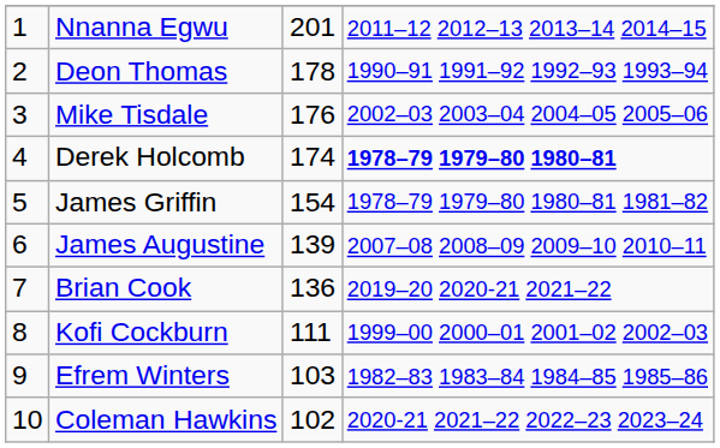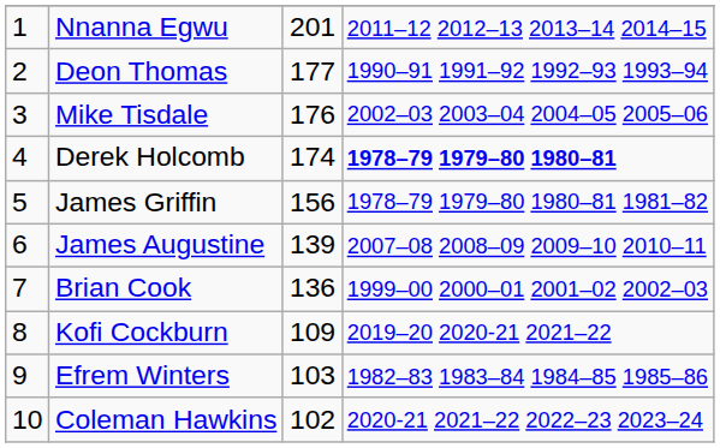 <table class="wikitable">
 <tr>
 </tr>
 <tr>
 <td>1</td>
 <td><a href='#'>Nnanna Egwu</a></td>
 <td>201</td>
 <td style="font-size:80%;"><a href='#'>2011–12</a> <a href='#'>2012–13</a> <a href='#'>2013–14</a> <a href='#'>2014–15</a></td>
 </tr>
 <tr>
 <td>2</td>
 <td><a href='#'>Deon Thomas</a></td>
-<td>178</td>
+<td>177</td>
 <td style="font-size:80%;"><a href='#'>1990–91</a> <a href='#'>1991–92</a> <a href='#'>1992–93</a> <a href='#'>1993–94</a></td>
 </tr>
 <tr>
 <td>3</td>
 <td><a href='#'>Mike Tisdale</a></td>
 <td>176</td>
 <td style="font-size:80%;"><a href='#'>2002–03</a> <a href='#'>2003–04</a> <a href='#'>2004–05</a> <a href='#'>2005–06</a></td>
 </tr>
 <tr>
 <td>4</td>
 <td>Derek Holcomb</td>
 <td>174</td>
 <td style="font-size:80%;"><strong><a href='#'>1978–79</a> <a href='#'>1979–80</a> <a href='#'>1980–81</a></strong></td>
 </tr>
 <tr>
 <td>5</td>
 <td>James Griffin</td>
-<td>154</td>
+<td>156</td>
 <td style="font-size:80%;"><a href='#'>1978–79</a> <a href='#'>1979–80</a> <a href='#'>1980–81</a> <a href='#'>1981–82</a></td>
 </tr>
 <tr>
 <td>6</td>
 <td><a href='#'>James Augustine</a></td>
 <td>139</td>
 <td style="font-size:80%;"><a href='#'>2007–08</a> <a href='#'>2008–09</a> <a href='#'>2009–10</a> <a href='#'>2010–11</a></td>
 </tr>
 <tr>
 <td>7</td>
 <td><a href='#'>Brian Cook</a></td>
 <td>136</td>
-<td style="font-size:80%;"><a href='#'>2019–20</a> <a href='#'>2020-21</a> <a href='#'>2021–22</a></td>
+<td style="font-size:80%;"><a href='#'>1999–00</a> <a href='#'>2000–01</a> <a href='#'>2001–02</a> <a href='#'>2002–03</a></td>
 </tr>
 <tr>
 <td>8</td>
 <td><a href='#'>Kofi Cockburn</a></td>
-<td>111</td>
-<td style="font-size:80%;"><a href='#'>1999–00</a> <a href='#'>2000–01</a> <a href='#'>2001–02</a> <a href='#'>2002–03</a></td>
+<td>109</td>
+<td style="font-size:80%;"><a href='#'>2019–20</a> <a href='#'>2020-21</a> <a href='#'>2021–22</a></td>
 </tr>
 <tr>
 <td>9</td>
 <td><a href='#'>Efrem Winters</a></td>
 <td>103</td>
 <td style="font-size:80%;"><a href='#'>1982–83</a> <a href='#'>1983–84</a> <a href='#'>1984–85</a> <a href='#'>1985–86</a></td>
 </tr>
 <tr>
 <td>10</td>
 <td><a href='#'>Coleman Hawkins</a></td>
 <td>102</td>
 <td style="font-size:80%;"><a href='#'>2020-21</a> <a href='#'>2021–22</a> <a href='#'>2022–23</a> <a href='#'>2023–24</a></td>
 </tr>
 </table>
